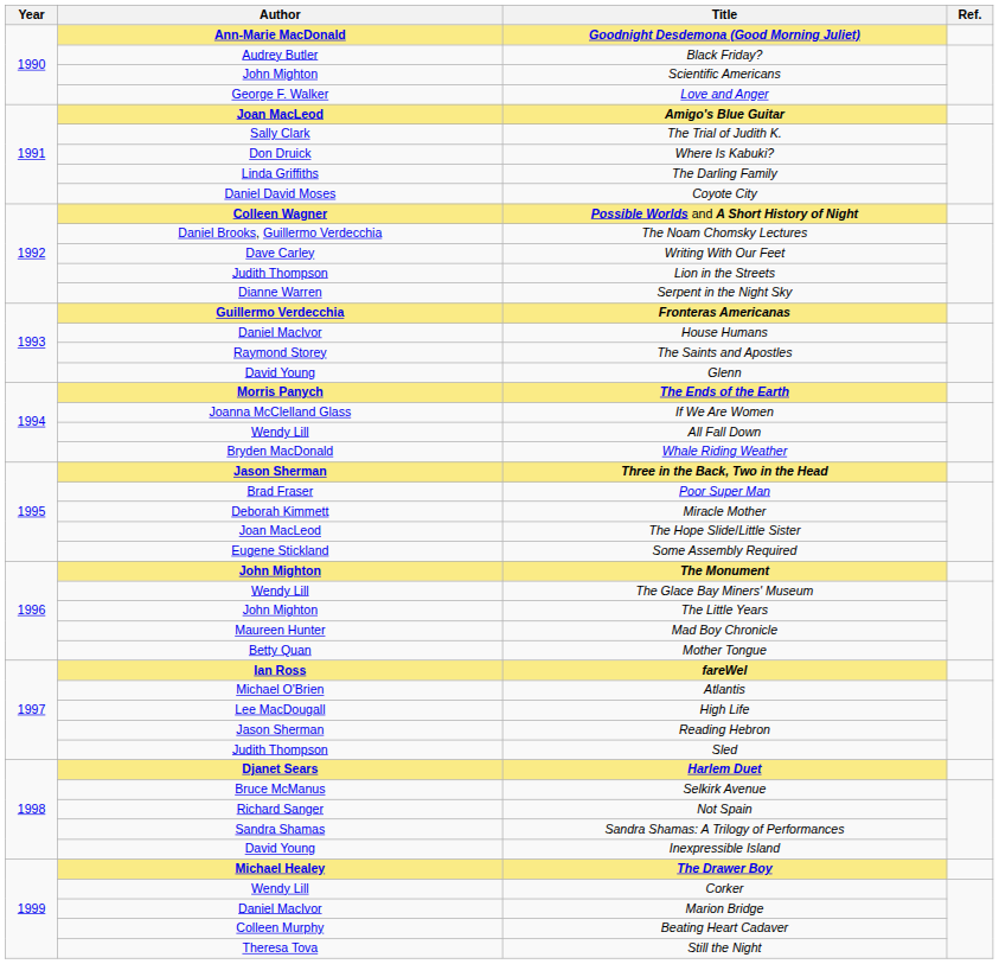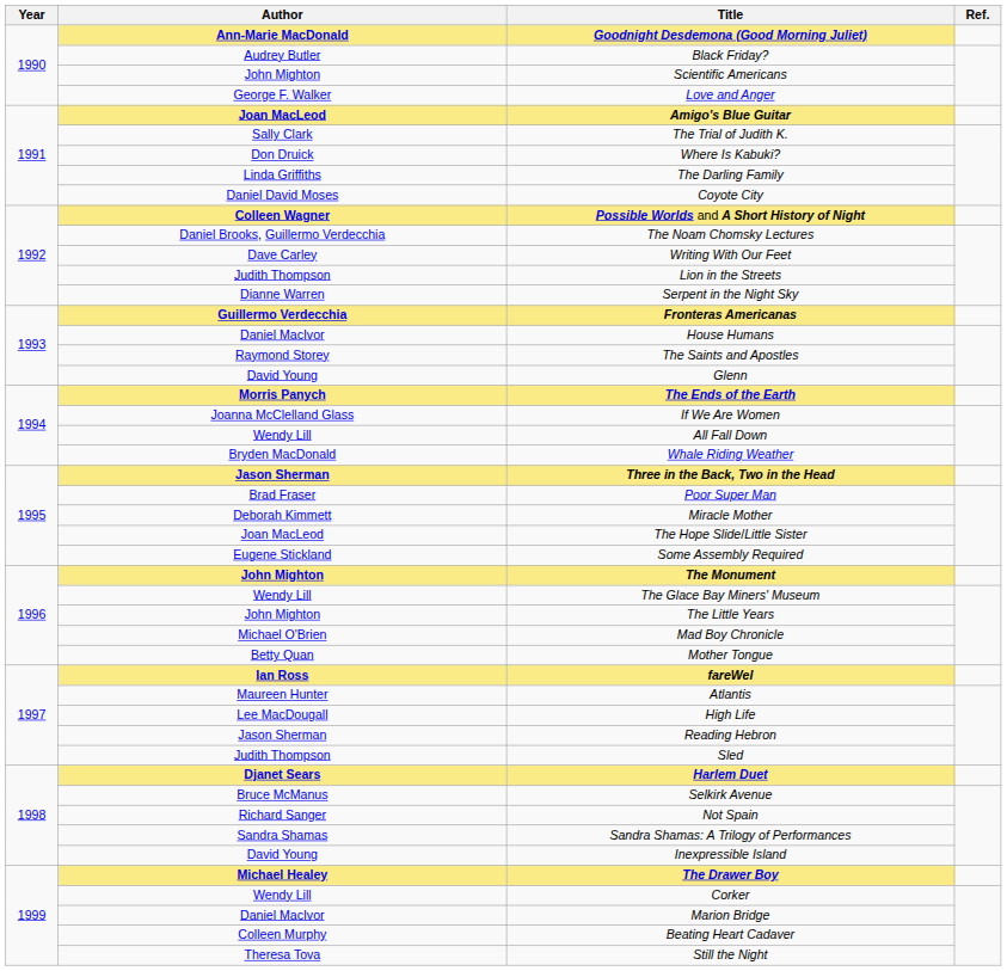 <table class="wikitable" width="100%">
 <tr>
 <th>Year</th>
 <th width="45%">Author</th>
 <th width="45%">Title</th>
 <th>Ref.</th>
 </tr>
 <tr>
 <td align="center" rowspan="4"><a href='#'>1990</a></td>
 <td align="center" style="background:#FAEB86"><strong><a href='#'>Ann-Marie MacDonald</a></strong></td>
 <td align="center" style="background:#FAEB86"><strong><em><a href='#'>Goodnight Desdemona (Good Morning Juliet)</a></em></strong></td>
 <td></td>
 </tr>
 <tr>
 <td align="center"><a href='#'>Audrey Butler</a></td>
 <td align="center"><em>Black Friday?</em></td>
 <td rowspan=3></td>
 </tr>
 <tr>
 <td align="center"><a href='#'>John Mighton</a></td>
 <td align="center"><em>Scientific Americans</em></td>
 </tr>
 <tr>
 <td align="center"><a href='#'>George F. Walker</a></td>
 <td align="center"><em><a href='#'>Love and Anger</a></em></td>
 </tr>
 <tr>
 <td align="center" rowspan="5"><a href='#'>1991</a></td>
 <td align="center" style="background:#FAEB86"><strong><a href='#'>Joan MacLeod</a></strong></td>
 <td align="center" style="background:#FAEB86"><strong><em>Amigo's Blue Guitar</em></strong></td>
 <td></td>
 </tr>
 <tr>
 <td align="center"><a href='#'>Sally Clark</a></td>
 <td align="center"><em>The Trial of Judith K.</em></td>
 <td rowspan=4></td>
 </tr>
 <tr>
 <td align="center"><a href='#'>Don Druick</a></td>
 <td align="center"><em>Where Is Kabuki?</em></td>
 </tr>
 <tr>
 <td align="center"><a href='#'>Linda Griffiths</a></td>
 <td align="center"><em>The Darling Family</em></td>
 </tr>
 <tr>
 <td align="center"><a href='#'>Daniel David Moses</a></td>
 <td align="center"><em>Coyote City</em></td>
 </tr>
 <tr>
 <td align="center" rowspan="5"><a href='#'>1992</a></td>
 <td align="center" style="background:#FAEB86"><strong><a href='#'>Colleen Wagner</a></strong></td>
 <td align="center" style="background:#FAEB86"><strong><em><a href='#'>Possible Worlds</a></em></strong> and <strong><em>A Short History of Night</em></strong></td>
 <td></td>
 </tr>
 <tr>
 <td align="center"><a href='#'>Daniel Brooks</a>, <a href='#'>Guillermo Verdecchia</a></td>
 <td align="center"><em>The Noam Chomsky Lectures</em></td>
 <td rowspan=4></td>
 </tr>
 <tr>
 <td align="center"><a href='#'>Dave Carley</a></td>
 <td align="center"><em>Writing With Our Feet</em></td>
 </tr>
 <tr>
 <td align="center"><a href='#'>Judith Thompson</a></td>
 <td align="center"><em>Lion in the Streets</em></td>
 </tr>
 <tr>
 <td align="center"><a href='#'>Dianne Warren</a></td>
 <td align="center"><em>Serpent in the Night Sky</em></td>
 </tr>
 <tr>
 <td align="center" rowspan="4"><a href='#'>1993</a></td>
 <td align="center" style="background:#FAEB86"><strong><a href='#'>Guillermo Verdecchia</a></strong></td>
 <td align="center" style="background:#FAEB86"><strong><em>Fronteras Americanas</em></strong></td>
 <td></td>
 </tr>
 <tr>
 <td align="center"><a href='#'>Daniel MacIvor</a></td>
 <td align="center"><em>House Humans</em></td>
 <td rowspan=3></td>
 </tr>
 <tr>
 <td align="center"><a href='#'>Raymond Storey</a></td>
 <td align="center"><em>The Saints and Apostles</em></td>
 </tr>
 <tr>
 <td align="center"><a href='#'>David Young</a></td>
 <td align="center"><em>Glenn</em></td>
 </tr>
 <tr>
 <td align="center" rowspan="4"><a href='#'>1994</a></td>
 <td align="center" style="background:#FAEB86"><strong><a href='#'>Morris Panych</a></strong></td>
 <td align="center" style="background:#FAEB86"><strong><em><a href='#'>The Ends of the Earth</a></em></strong></td>
 <td></td>
 </tr>
 <tr>
 <td align="center"><a href='#'>Joanna McClelland Glass</a></td>
 <td align="center"><em>If We Are Women</em></td>
 <td rowspan=3></td>
 </tr>
 <tr>
 <td align="center"><a href='#'>Wendy Lill</a></td>
 <td align="center"><em>All Fall Down</em></td>
 </tr>
 <tr>
 <td align="center"><a href='#'>Bryden MacDonald</a></td>
 <td align="center"><em><a href='#'>Whale Riding Weather</a></em></td>
 </tr>
 <tr>
 <td align="center" rowspan="5"><a href='#'>1995</a></td>
 <td align="center" style="background:#FAEB86"><strong><a href='#'>Jason Sherman</a></strong></td>
 <td align="center" style="background:#FAEB86"><strong><em>Three in the Back, Two in the Head</em></strong></td>
 <td></td>
 </tr>
 <tr>
 <td align="center"><a href='#'>Brad Fraser</a></td>
 <td align="center"><em><a href='#'>Poor Super Man</a></em></td>
 <td rowspan=4></td>
 </tr>
 <tr>
 <td align="center"><a href='#'>Deborah Kimmett</a></td>
 <td align="center"><em>Miracle Mother</em></td>
 </tr>
 <tr>
 <td align="center"><a href='#'>Joan MacLeod</a></td>
 <td align="center"><em>The Hope Slide</em>/<em>Little Sister</em></td>
 </tr>
 <tr>
 <td align="center"><a href='#'>Eugene Stickland</a></td>
 <td align="center"><em>Some Assembly Required</em></td>
 </tr>
 <tr>
 <td align="center" rowspan="5"><a href='#'>1996</a></td>
 <td align="center" style="background:#FAEB86"><strong><a href='#'>John Mighton</a></strong></td>
 <td align="center" style="background:#FAEB86"><strong><em>The Monument</em></strong></td>
 <td></td>
 </tr>
 <tr>
 <td align="center"><a href='#'>Wendy Lill</a></td>
 <td align="center"><em>The Glace Bay Miners' Museum</em></td>
 <td rowspan=4></td>
 </tr>
 <tr>
 <td align="center"><a href='#'>John Mighton</a></td>
 <td align="center"><em>The Little Years</em></td>
 </tr>
 <tr>
-<td align="center"><a href='#'>Maureen Hunter</a></td>
+<td align="center"><a href='#'>Michael O'Brien</a></td>
 <td align="center"><em>Mad Boy Chronicle</em></td>
 </tr>
 <tr>
 <td align="center"><a href='#'>Betty Quan</a></td>
 <td align="center"><em>Mother Tongue</em></td>
 </tr>
 <tr>
 <td align="center" rowspan="5"><a href='#'>1997</a></td>
 <td align="center" style="background:#FAEB86"><strong><a href='#'>Ian Ross</a></strong></td>
 <td align="center" style="background:#FAEB86"><strong><em>fareWel</em></strong></td>
 <td></td>
 </tr>
 <tr>
-<td align="center"><a href='#'>Michael O'Brien</a></td>
+<td align="center"><a href='#'>Maureen Hunter</a></td>
 <td align="center"><em>Atlantis</em></td>
 <td rowspan=4></td>
 </tr>
 <tr>
 <td align="center"><a href='#'>Lee MacDougall</a></td>
 <td align="center"><em>High Life</em></td>
 </tr>
 <tr>
 <td align="center"><a href='#'>Jason Sherman</a></td>
 <td align="center"><em>Reading Hebron</em></td>
 </tr>
 <tr>
 <td align="center"><a href='#'>Judith Thompson</a></td>
 <td align="center"><em>Sled</em></td>
 </tr>
 <tr>
 <td align="center" rowspan="5"><a href='#'>1998</a></td>
 <td align="center" style="background:#FAEB86"><strong><a href='#'>Djanet Sears</a></strong></td>
 <td align="center" style="background:#FAEB86"><strong><em><a href='#'>Harlem Duet</a></em></strong></td>
 <td></td>
 </tr>
 <tr>
 <td align="center"><a href='#'>Bruce McManus</a></td>
 <td align="center"><em>Selkirk Avenue</em></td>
 <td rowspan=4></td>
 </tr>
 <tr>
 <td align="center"><a href='#'>Richard Sanger</a></td>
 <td align="center"><em>Not Spain</em></td>
 </tr>
 <tr>
 <td align="center"><a href='#'>Sandra Shamas</a></td>
 <td align="center"><em>Sandra Shamas: A Trilogy of Performances</em></td>
 </tr>
 <tr>
 <td align="center"><a href='#'>David Young</a></td>
 <td align="center"><em>Inexpressible Island</em></td>
 </tr>
 <tr>
 <td align="center" rowspan="5"><a href='#'>1999</a></td>
 <td align="center" style="background:#FAEB86"><strong><a href='#'>Michael Healey</a></strong></td>
 <td align="center" style="background:#FAEB86"><strong><em><a href='#'>The Drawer Boy</a></em></strong></td>
 <td></td>
 </tr>
 <tr>
 <td align="center"><a href='#'>Wendy Lill</a></td>
 <td align="center"><em>Corker</em></td>
 <td rowspan=4></td>
 </tr>
 <tr>
 <td align="center"><a href='#'>Daniel MacIvor</a></td>
 <td align="center"><em>Marion Bridge</em></td>
 </tr>
 <tr>
 <td align="center"><a href='#'>Colleen Murphy</a></td>
 <td align="center"><em>Beating Heart Cadaver</em></td>
 </tr>
 <tr>
 <td align="center"><a href='#'>Theresa Tova</a></td>
 <td align="center"><em>Still the Night</em></td>
 </tr>
 </table>
